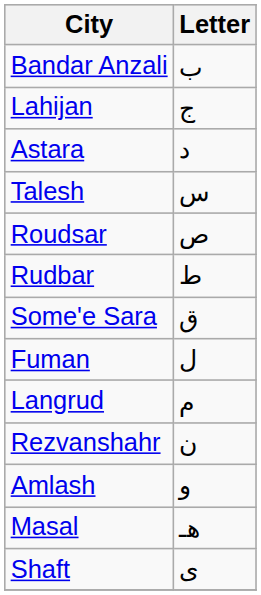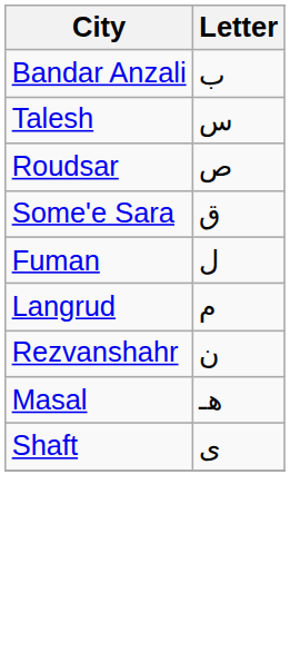 <table class="wikitable" border="1">
 <tr>
 <th>City</th>
 <th>Letter</th>
 </tr>
 <tr>
 <td><a href='#'>Bandar Anzali</a></td>
 <td>ب</td>
 </tr>
 <tr>
-<td><a href='#'>Lahijan</a></td>
-<td>ج</td>
-</tr>
-<tr>
-<td><a href='#'>Astara</a></td>
-<td>د</td>
-</tr>
-<tr>
 <td><a href='#'>Talesh</a></td>
 <td>س</td>
 </tr>
 <tr>
 <td><a href='#'>Roudsar</a></td>
 <td>ص</td>
-</tr>
-<tr>
-<td><a href='#'>Rudbar</a></td>
-<td>ط</td>
 </tr>
 <tr>
 <td><a href='#'>Some'e Sara</a></td>
 <td>ق</td>
 </tr>
 <tr>
 <td><a href='#'>Fuman</a></td>
 <td>ل</td>
 </tr>
 <tr>
 <td><a href='#'>Langrud</a></td>
 <td>م</td>
 </tr>
 <tr>
 <td><a href='#'>Rezvanshahr</a></td>
 <td>ن</td>
 </tr>
 <tr>
-<td><a href='#'>Amlash</a></td>
-<td>و</td>
-</tr>
-<tr>
 <td><a href='#'>Masal</a></td>
 <td>هـ</td>
 </tr>
 <tr>
 <td><a href='#'>Shaft</a></td>
 <td>ى</td>
 </tr>
 <tr>
 </tr>
 </table>
